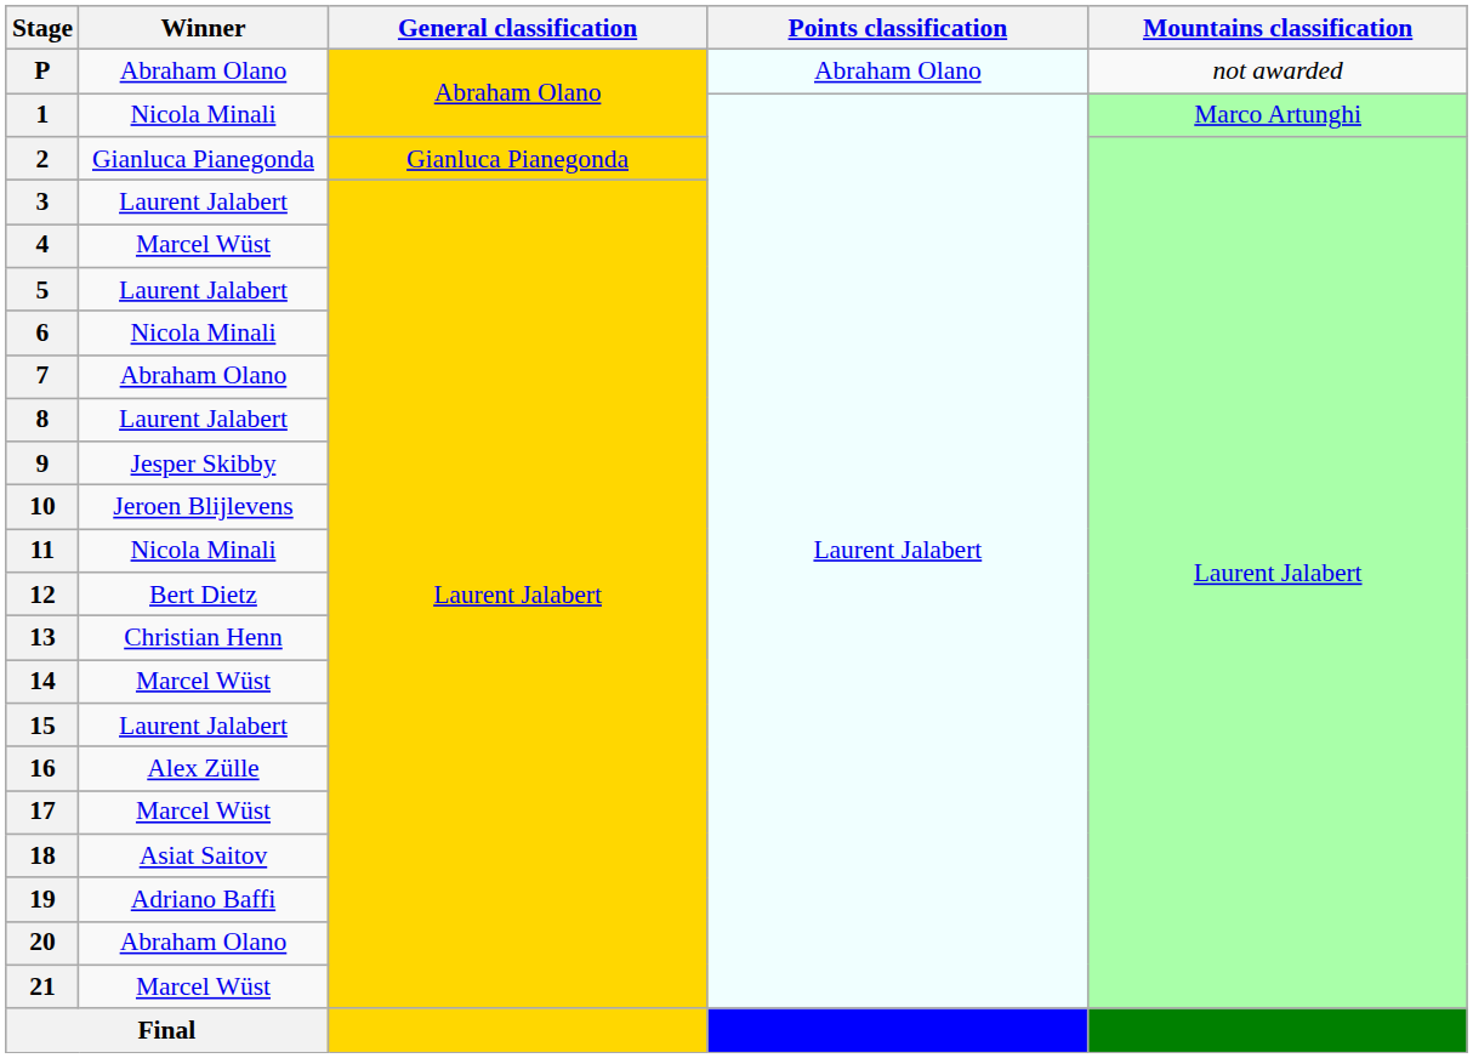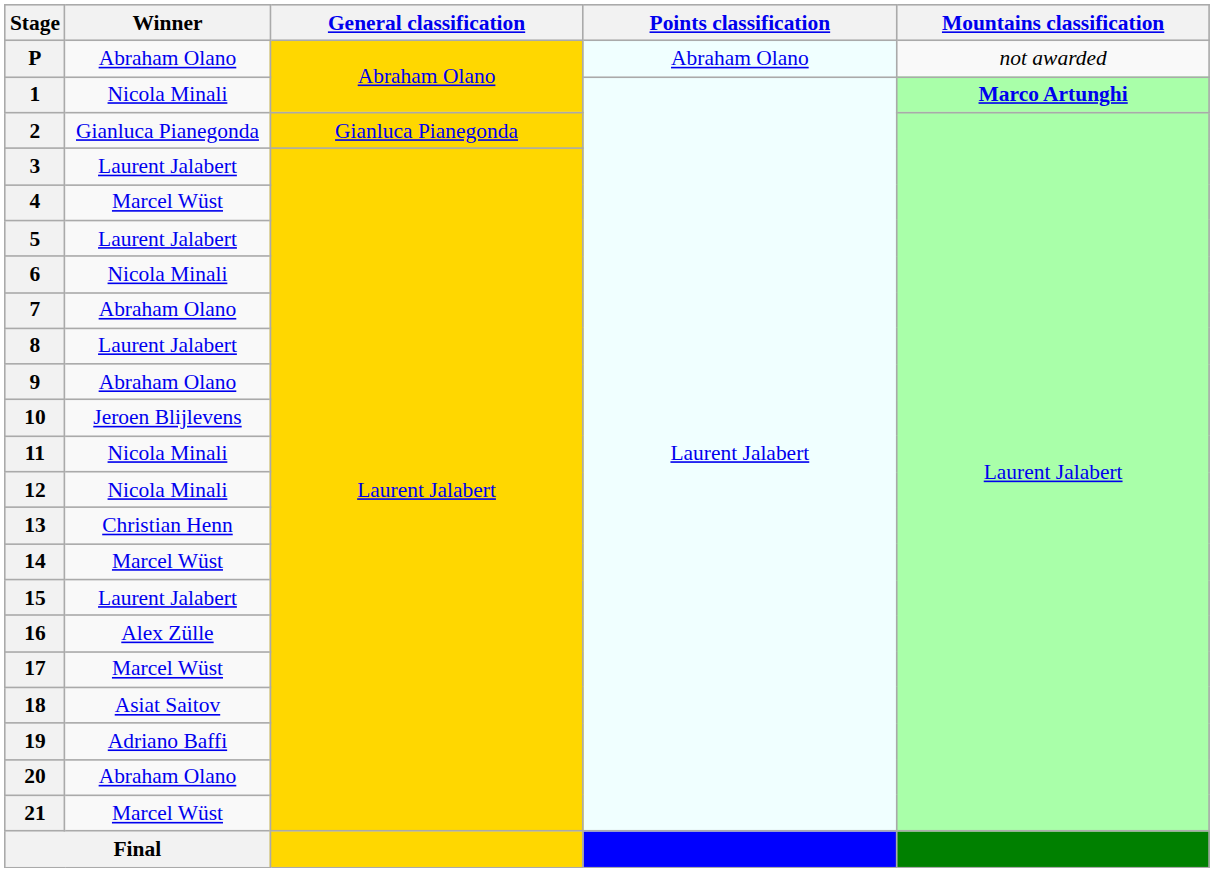 <table class="wikitable" style="text-align:center; font-size:smaller; clear: both;">
 <tr>
 <th scope="col" style="width:5%;">Stage</th>
 <th scope="col" style="width:17%;">Winner</th>
 <th scope="col" style="width:26%;"><a href='#'>General classification</a><br></th>
 <th scope="col" style="width:26%;"><a href='#'>Points classification</a><br></th>
 <th scope="col" style="width:26%;"><a href='#'>Mountains classification</a><br></th>
 </tr>
 <tr>
 <th scope="row">P</th>
 <td><a href='#'>Abraham Olano</a></td>
 <td style="background:#FFD700;" rowspan=2><a href='#'>Abraham Olano</a></td>
 <td style="background:azure"><a href='#'>Abraham Olano</a></td>
 <td><em>not awarded</em></td>
 </tr>
 <tr>
 <th scope="row">1</th>
 <td><a href='#'>Nicola Minali</a></td>
 <td style="background:azure;" rowspan=21><a href='#'>Laurent Jalabert</a></td>
-<td style="background:#A9FFA9;"><a href='#'>Marco Artunghi</a></td>
+<td style="background:#A9FFA9;"><strong><a href='#'>Marco Artunghi</a></strong></td>
 </tr>
 <tr>
 <th scope="row">2</th>
 <td><a href='#'>Gianluca Pianegonda</a></td>
 <td style="background:#FFD700;"><a href='#'>Gianluca Pianegonda</a></td>
 <td style="background:#A9FFA9;" rowspan="20"><a href='#'>Laurent Jalabert</a></td>
 </tr>
 <tr>
 <th scope="row">3</th>
 <td><a href='#'>Laurent Jalabert</a></td>
 <td style="background:#FFD700;" rowspan=19><a href='#'>Laurent Jalabert</a></td>
 </tr>
 <tr>
 <th scope="row">4</th>
 <td><a href='#'>Marcel Wüst</a></td>
 </tr>
 <tr>
 <th scope="row">5</th>
 <td><a href='#'>Laurent Jalabert</a></td>
 </tr>
 <tr>
 <th scope="row">6</th>
 <td><a href='#'>Nicola Minali</a></td>
 </tr>
 <tr>
 <th scope="row">7</th>
 <td><a href='#'>Abraham Olano</a></td>
 </tr>
 <tr>
 <th scope="row">8</th>
 <td><a href='#'>Laurent Jalabert</a></td>
 </tr>
 <tr>
 <th scope="row">9</th>
-<td><a href='#'>Jesper Skibby</a></td>
+<td><a href='#'>Abraham Olano</a></td>
 </tr>
 <tr>
 <th scope="row">10</th>
 <td><a href='#'>Jeroen Blijlevens</a></td>
 </tr>
 <tr>
 <th scope="row">11</th>
 <td><a href='#'>Nicola Minali</a></td>
 </tr>
 <tr>
 <th scope="row">12</th>
-<td><a href='#'>Bert Dietz</a></td>
+<td><a href='#'>Nicola Minali</a></td>
 </tr>
 <tr>
 <th scope="row">13</th>
 <td><a href='#'>Christian Henn</a></td>
 </tr>
 <tr>
 <th scope="row">14</th>
 <td><a href='#'>Marcel Wüst</a></td>
 </tr>
 <tr>
 <th scope="row">15</th>
 <td><a href='#'>Laurent Jalabert</a></td>
 </tr>
 <tr>
 <th scope="row">16</th>
 <td><a href='#'>Alex Zülle</a></td>
 </tr>
 <tr>
 <th scope="row">17</th>
 <td><a href='#'>Marcel Wüst</a></td>
 </tr>
 <tr>
 <th scope="row">18</th>
 <td><a href='#'>Asiat Saitov</a></td>
 </tr>
 <tr>
 <th scope="row">19</th>
 <td><a href='#'>Adriano Baffi</a></td>
 </tr>
 <tr>
 <th scope="row">20</th>
 <td><a href='#'>Abraham Olano</a></td>
 </tr>
 <tr>
 <th scope="row">21</th>
 <td><a href='#'>Marcel Wüst</a></td>
 </tr>
 <tr>
 <th colspan="2">Final</th>
 <th style="background:#FFD700;"></th>
 <th style="background:blue;"></th>
 <th style="background:green;"></th>
 </tr>
 </table>
